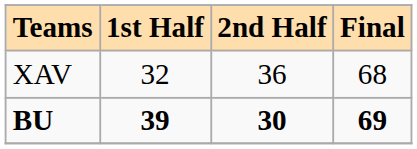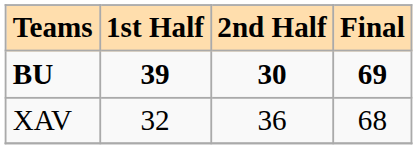 <table class="wikitable" align=right>
 <tr bgcolor=#ffdead align=center>
 <td><strong>Teams</strong></td>
 <td><strong>1st Half</strong></td>
 <td><strong>2nd Half</strong></td>
 <td><strong>Final</strong></td>
 </tr>
 <tr>
+<td><strong>BU</strong></td>
+<td align=center><strong>39</strong></td>
+<td align=center><strong>30</strong></td>
+<td align=center><strong>69</strong></td>
+</tr>
+<tr>
 <td>XAV</td>
 <td align=center>32</td>
 <td align=center>36</td>
 <td align=center>68</td>
 </tr>
 <tr>
-<td><strong>BU</strong></td>
-<td align=center><strong>39</strong></td>
-<td align=center><strong>30</strong></td>
-<td align=center><strong>69</strong></td>
-</tr>
-<tr>
 </tr>
 </table>
